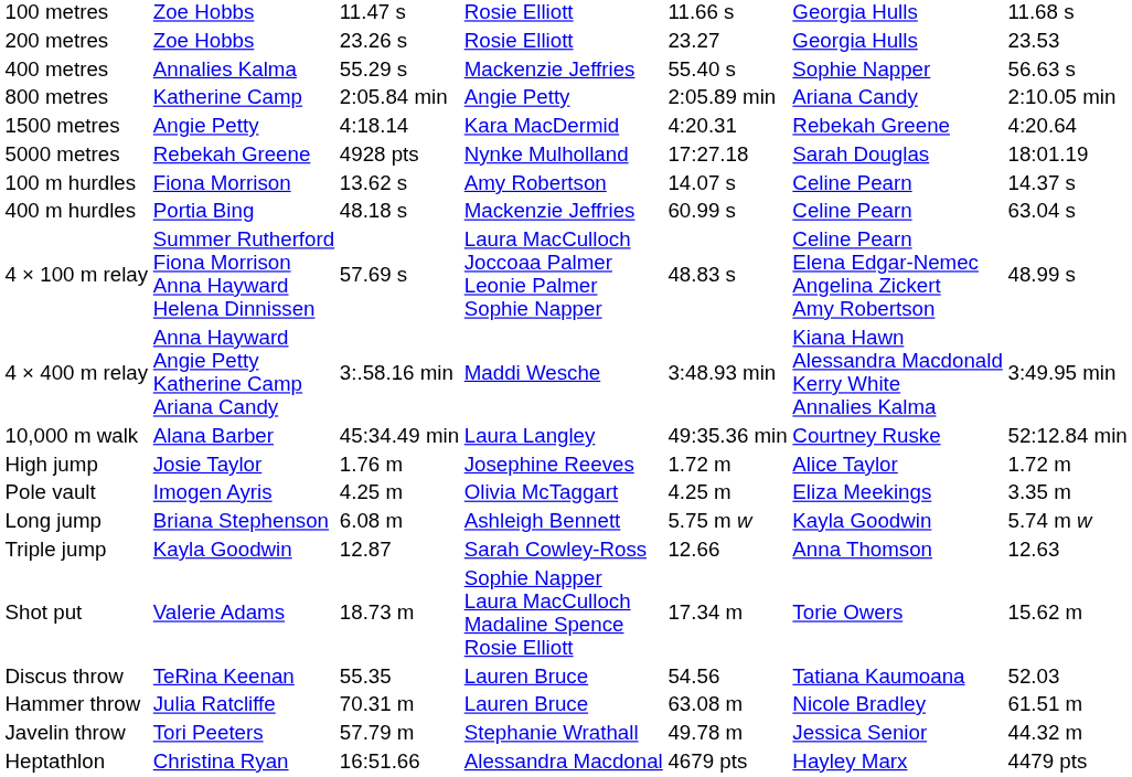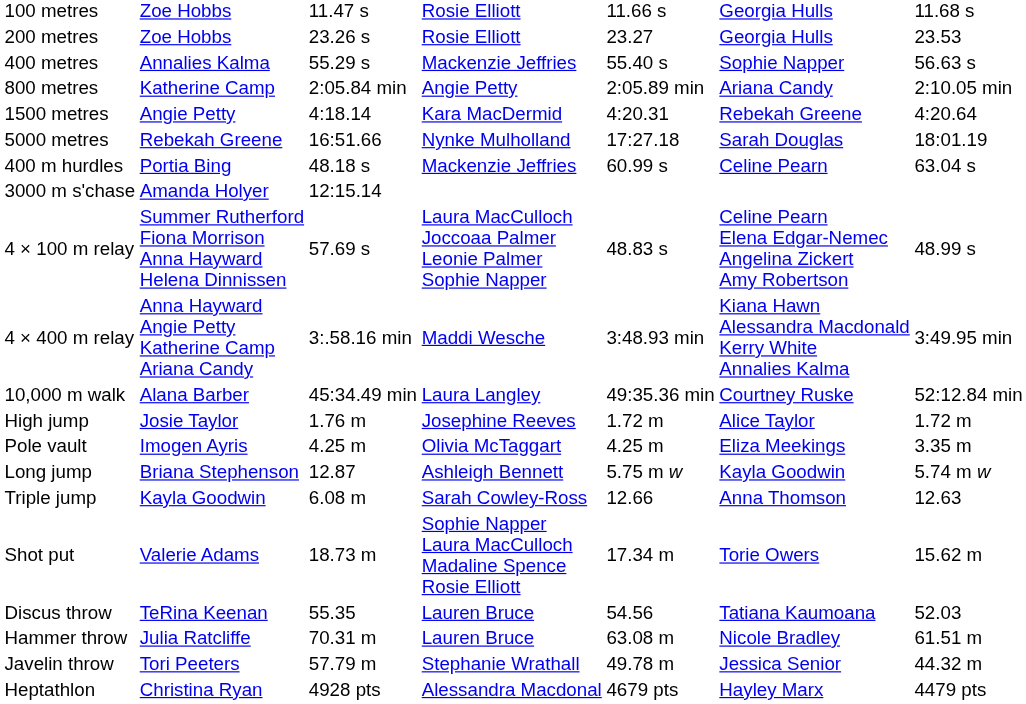 <table>
 <tr>
 </tr>
 <tr>
 <td>100 metres</td>
 <td><a href='#'>Zoe Hobbs</a></td>
 <td>11.47 s</td>
 <td><a href='#'>Rosie Elliott</a></td>
 <td>11.66 s</td>
 <td><a href='#'>Georgia Hulls</a></td>
 <td>11.68 s</td>
 </tr>
 <tr>
 <td>200 metres</td>
 <td><a href='#'>Zoe Hobbs</a></td>
 <td>23.26 s</td>
 <td><a href='#'>Rosie Elliott</a></td>
 <td>23.27</td>
 <td><a href='#'>Georgia Hulls</a></td>
 <td>23.53</td>
 </tr>
 <tr>
 <td>400 metres</td>
 <td><a href='#'>Annalies Kalma</a></td>
 <td>55.29 s</td>
 <td><a href='#'>Mackenzie Jeffries</a></td>
 <td>55.40 s</td>
 <td><a href='#'>Sophie Napper</a></td>
 <td>56.63 s</td>
 </tr>
 <tr>
 <td>800 metres</td>
 <td><a href='#'>Katherine Camp</a></td>
 <td>2:05.84 min</td>
 <td><a href='#'>Angie Petty</a></td>
 <td>2:05.89 min</td>
 <td><a href='#'>Ariana Candy</a></td>
 <td>2:10.05 min</td>
 </tr>
 <tr>
 <td>1500 metres</td>
 <td><a href='#'>Angie Petty</a></td>
 <td>4:18.14</td>
 <td><a href='#'>Kara MacDermid</a></td>
 <td>4:20.31</td>
 <td><a href='#'>Rebekah Greene</a></td>
 <td>4:20.64</td>
 </tr>
 <tr>
 <td>5000 metres</td>
 <td><a href='#'>Rebekah Greene</a></td>
-<td>4928 pts</td>
+<td>16:51.66</td>
 <td><a href='#'>Nynke Mulholland</a></td>
 <td>17:27.18</td>
 <td><a href='#'>Sarah Douglas</a></td>
 <td>18:01.19</td>
-</tr>
-<tr>
-<td>100 m hurdles</td>
-<td><a href='#'>Fiona Morrison</a></td>
-<td>13.62 s</td>
-<td><a href='#'>Amy Robertson</a></td>
-<td>14.07 s</td>
-<td><a href='#'>Celine Pearn</a></td>
-<td>14.37 s</td>
 </tr>
 <tr>
 <td>400 m hurdles</td>
 <td><a href='#'>Portia Bing</a></td>
 <td>48.18 s</td>
 <td><a href='#'>Mackenzie Jeffries</a></td>
 <td>60.99 s</td>
 <td><a href='#'>Celine Pearn</a></td>
 <td>63.04 s</td>
+</tr>
+<tr>
+<td>3000 m s'chase</td>
+<td><a href='#'>Amanda Holyer</a></td>
+<td>12:15.14</td>
+<td></td>
+<td></td>
+<td></td>
+<td></td>
 </tr>
 <tr>
 <td>4 × 100 m relay</td>
 <td><a href='#'>Summer Rutherford</a><br><a href='#'>Fiona Morrison</a><br><a href='#'>Anna Hayward</a><br><a href='#'>Helena Dinnissen</a></td>
 <td>57.69 s</td>
 <td><a href='#'>Laura MacCulloch</a><br><a href='#'>Joccoaa Palmer</a><br><a href='#'>Leonie Palmer</a><br><a href='#'>Sophie Napper</a></td>
 <td>48.83 s</td>
 <td><a href='#'>Celine Pearn</a><br><a href='#'>Elena Edgar-Nemec</a><br><a href='#'>Angelina Zickert</a><br><a href='#'>Amy Robertson</a></td>
 <td>48.99 s</td>
 </tr>
 <tr>
 <td>4 × 400 m relay</td>
 <td><a href='#'>Anna Hayward</a><br><a href='#'>Angie Petty</a><br><a href='#'>Katherine Camp</a><br><a href='#'>Ariana Candy</a></td>
 <td>3:.58.16 min</td>
 <td><a href='#'>Maddi Wesche</a></td>
 <td>3:48.93 min</td>
 <td><a href='#'>Kiana Hawn</a><br><a href='#'>Alessandra Macdonald</a><br><a href='#'>Kerry White</a><br><a href='#'>Annalies Kalma</a></td>
 <td>3:49.95 min</td>
 </tr>
 <tr>
 <td>10,000 m walk</td>
 <td><a href='#'>Alana Barber</a></td>
 <td>45:34.49 min</td>
 <td><a href='#'>Laura Langley</a></td>
 <td>49:35.36 min</td>
 <td><a href='#'>Courtney Ruske</a></td>
 <td>52:12.84 min</td>
 </tr>
 <tr>
 <td>High jump</td>
 <td><a href='#'>Josie Taylor</a></td>
 <td>1.76 m</td>
 <td><a href='#'>Josephine Reeves</a></td>
 <td>1.72 m</td>
 <td><a href='#'>Alice Taylor</a></td>
 <td>1.72 m</td>
 </tr>
 <tr>
 <td>Pole vault</td>
 <td><a href='#'>Imogen Ayris</a></td>
 <td>4.25 m</td>
 <td><a href='#'>Olivia McTaggart</a></td>
 <td>4.25 m</td>
 <td><a href='#'>Eliza Meekings</a></td>
 <td>3.35 m</td>
 </tr>
 <tr>
 <td>Long jump</td>
 <td><a href='#'>Briana Stephenson</a></td>
-<td>6.08 m</td>
+<td>12.87</td>
 <td><a href='#'>Ashleigh Bennett</a></td>
 <td>5.75 m <em>w</em></td>
 <td><a href='#'>Kayla Goodwin</a></td>
 <td>5.74 m <em>w</em></td>
 </tr>
 <tr>
 <td>Triple jump</td>
 <td><a href='#'>Kayla Goodwin</a></td>
-<td>12.87</td>
+<td>6.08 m</td>
 <td><a href='#'>Sarah Cowley-Ross</a></td>
 <td>12.66</td>
 <td><a href='#'>Anna Thomson</a></td>
 <td>12.63</td>
 </tr>
 <tr>
 <td>Shot put</td>
 <td><a href='#'>Valerie Adams</a></td>
 <td>18.73 m</td>
 <td><a href='#'>Sophie Napper</a><br><a href='#'>Laura MacCulloch</a><br><a href='#'>Madaline Spence</a><br><a href='#'>Rosie Elliott</a></td>
 <td>17.34 m</td>
 <td><a href='#'>Torie Owers</a></td>
 <td>15.62 m</td>
 </tr>
 <tr>
 <td>Discus throw</td>
 <td><a href='#'>TeRina Keenan</a></td>
 <td>55.35</td>
 <td><a href='#'>Lauren Bruce</a></td>
 <td>54.56</td>
 <td><a href='#'>Tatiana Kaumoana</a></td>
 <td>52.03</td>
 </tr>
 <tr>
 <td>Hammer throw</td>
 <td><a href='#'>Julia Ratcliffe</a></td>
 <td>70.31 m</td>
 <td><a href='#'>Lauren Bruce</a></td>
 <td>63.08 m</td>
 <td><a href='#'>Nicole Bradley</a></td>
 <td>61.51 m</td>
 </tr>
 <tr>
 <td>Javelin throw</td>
 <td><a href='#'>Tori Peeters</a></td>
 <td>57.79 m</td>
 <td><a href='#'>Stephanie Wrathall</a></td>
 <td>49.78 m</td>
 <td><a href='#'>Jessica Senior</a></td>
 <td>44.32 m</td>
 </tr>
 <tr>
 <td>Heptathlon</td>
 <td><a href='#'>Christina Ryan</a></td>
-<td>16:51.66</td>
+<td>4928 pts</td>
 <td><a href='#'>Alessandra Macdonal</a></td>
 <td>4679 pts</td>
 <td><a href='#'>Hayley Marx</a></td>
 <td>4479 pts</td>
 </tr>
 </table>
